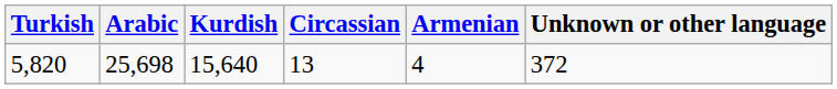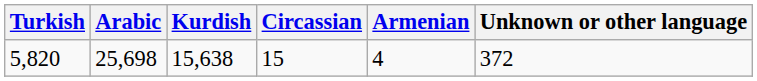 <table class="wikitable">
 <tr>
 <th><a href='#'>Turkish</a></th>
 <th><a href='#'>Arabic</a></th>
 <th><a href='#'>Kurdish</a></th>
 <th><a href='#'>Circassian</a></th>
 <th><a href='#'>Armenian</a></th>
 <th>Unknown or other language</th>
 </tr>
 <tr>
 <td>5,820</td>
 <td>25,698</td>
-<td>15,640</td>
-<td>13</td>
+<td>15,638</td>
+<td>15</td>
 <td>4</td>
 <td>372</td>
 </tr>
 </table>
